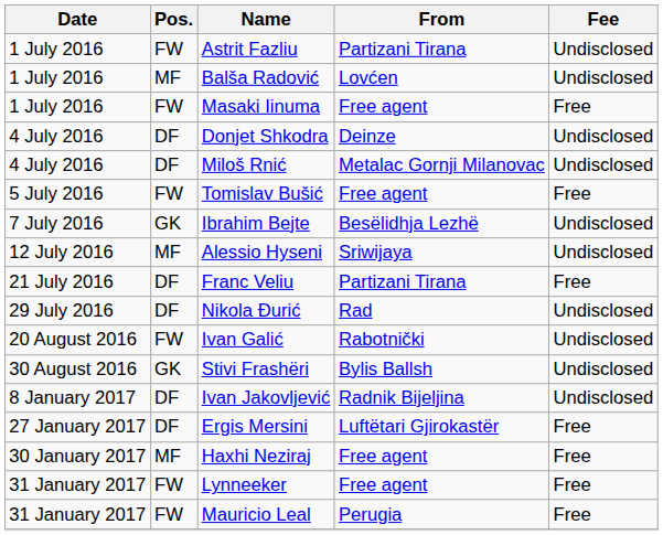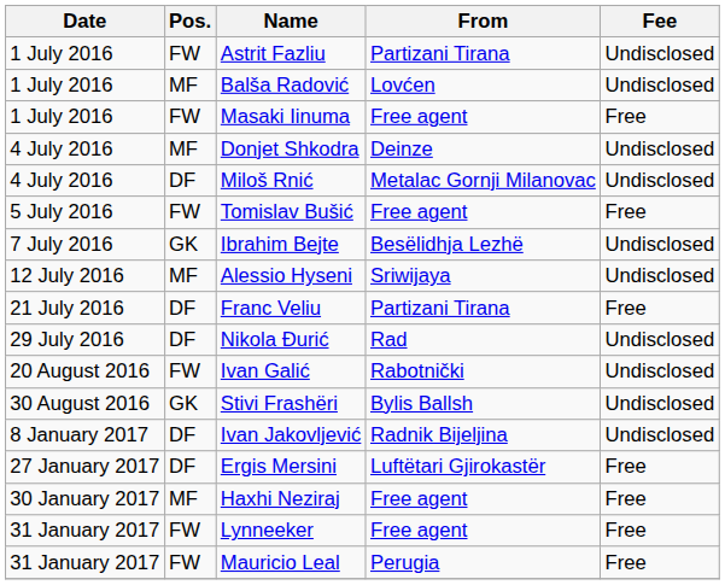 <table class="wikitable">
 <tr>
 <th>Date</th>
 <th>Pos.</th>
 <th>Name</th>
 <th>From</th>
 <th>Fee</th>
 </tr>
 <tr>
 <td>1 July 2016</td>
 <td>FW</td>
 <td> <a href='#'>Astrit Fazliu</a></td>
 <td> <a href='#'>Partizani Tirana</a></td>
 <td>Undisclosed </td>
 </tr>
 <tr>
 <td>1 July 2016</td>
 <td>MF</td>
 <td> <a href='#'>Balša Radović</a></td>
 <td> <a href='#'>Lovćen</a></td>
 <td>Undisclosed </td>
 </tr>
 <tr>
 <td>1 July 2016</td>
 <td>FW</td>
 <td> <a href='#'>Masaki Iinuma</a></td>
 <td><a href='#'>Free agent</a></td>
 <td>Free </td>
 </tr>
 <tr>
 <td>4 July 2016</td>
-<td>DF</td>
+<td>MF</td>
 <td> <a href='#'>Donjet Shkodra</a></td>
 <td> <a href='#'>Deinze</a></td>
 <td>Undisclosed </td>
 </tr>
 <tr>
 <td>4 July 2016</td>
 <td>DF</td>
 <td> <a href='#'>Miloš Rnić</a></td>
 <td> <a href='#'>Metalac Gornji Milanovac</a></td>
 <td>Undisclosed </td>
 </tr>
 <tr>
 <td>5 July 2016</td>
 <td>FW</td>
 <td> <a href='#'>Tomislav Bušić</a></td>
 <td><a href='#'>Free agent</a></td>
 <td>Free </td>
 </tr>
 <tr>
 <td>7 July 2016</td>
 <td>GK</td>
 <td> <a href='#'>Ibrahim Bejte</a></td>
 <td> <a href='#'>Besëlidhja Lezhë</a></td>
 <td>Undisclosed </td>
 </tr>
 <tr>
 <td>12 July 2016</td>
 <td>MF</td>
 <td> <a href='#'>Alessio Hyseni</a></td>
 <td> <a href='#'>Sriwijaya</a></td>
 <td>Undisclosed </td>
 </tr>
 <tr>
 <td>21 July 2016</td>
 <td>DF</td>
 <td> <a href='#'>Franc Veliu</a></td>
 <td> <a href='#'>Partizani Tirana</a></td>
 <td>Free </td>
 </tr>
 <tr>
 <td>29 July 2016</td>
 <td>DF</td>
 <td> <a href='#'>Nikola Đurić</a></td>
 <td> <a href='#'>Rad</a></td>
 <td>Undisclosed </td>
 </tr>
 <tr>
 <td>20 August 2016</td>
 <td>FW</td>
 <td> <a href='#'>Ivan Galić</a></td>
 <td> <a href='#'>Rabotnički</a></td>
 <td>Undisclosed </td>
 </tr>
 <tr>
 <td>30 August 2016</td>
 <td>GK</td>
 <td> <a href='#'>Stivi Frashëri</a></td>
 <td> <a href='#'>Bylis Ballsh</a></td>
 <td>Undisclosed </td>
 </tr>
 <tr>
 <td>8 January 2017</td>
 <td>DF</td>
 <td> <a href='#'>Ivan Jakovljević</a></td>
 <td> <a href='#'>Radnik Bijeljina</a></td>
 <td>Undisclosed </td>
 </tr>
 <tr>
 <td>27 January 2017</td>
 <td>DF</td>
 <td> <a href='#'>Ergis Mersini</a></td>
 <td> <a href='#'>Luftëtari Gjirokastër</a></td>
 <td>Free </td>
 </tr>
 <tr>
 <td>30 January 2017</td>
 <td>MF</td>
 <td> <a href='#'>Haxhi Neziraj</a></td>
 <td><a href='#'>Free agent</a></td>
 <td>Free </td>
 </tr>
 <tr>
 <td>31 January 2017</td>
 <td>FW</td>
 <td> <a href='#'>Lynneeker</a></td>
 <td><a href='#'>Free agent</a></td>
 <td>Free </td>
 </tr>
 <tr>
 <td>31 January 2017</td>
 <td>FW</td>
 <td> <a href='#'>Mauricio Leal</a></td>
 <td> <a href='#'>Perugia</a></td>
 <td>Free </td>
 </tr>
 <tr>
 </tr>
 </table>
